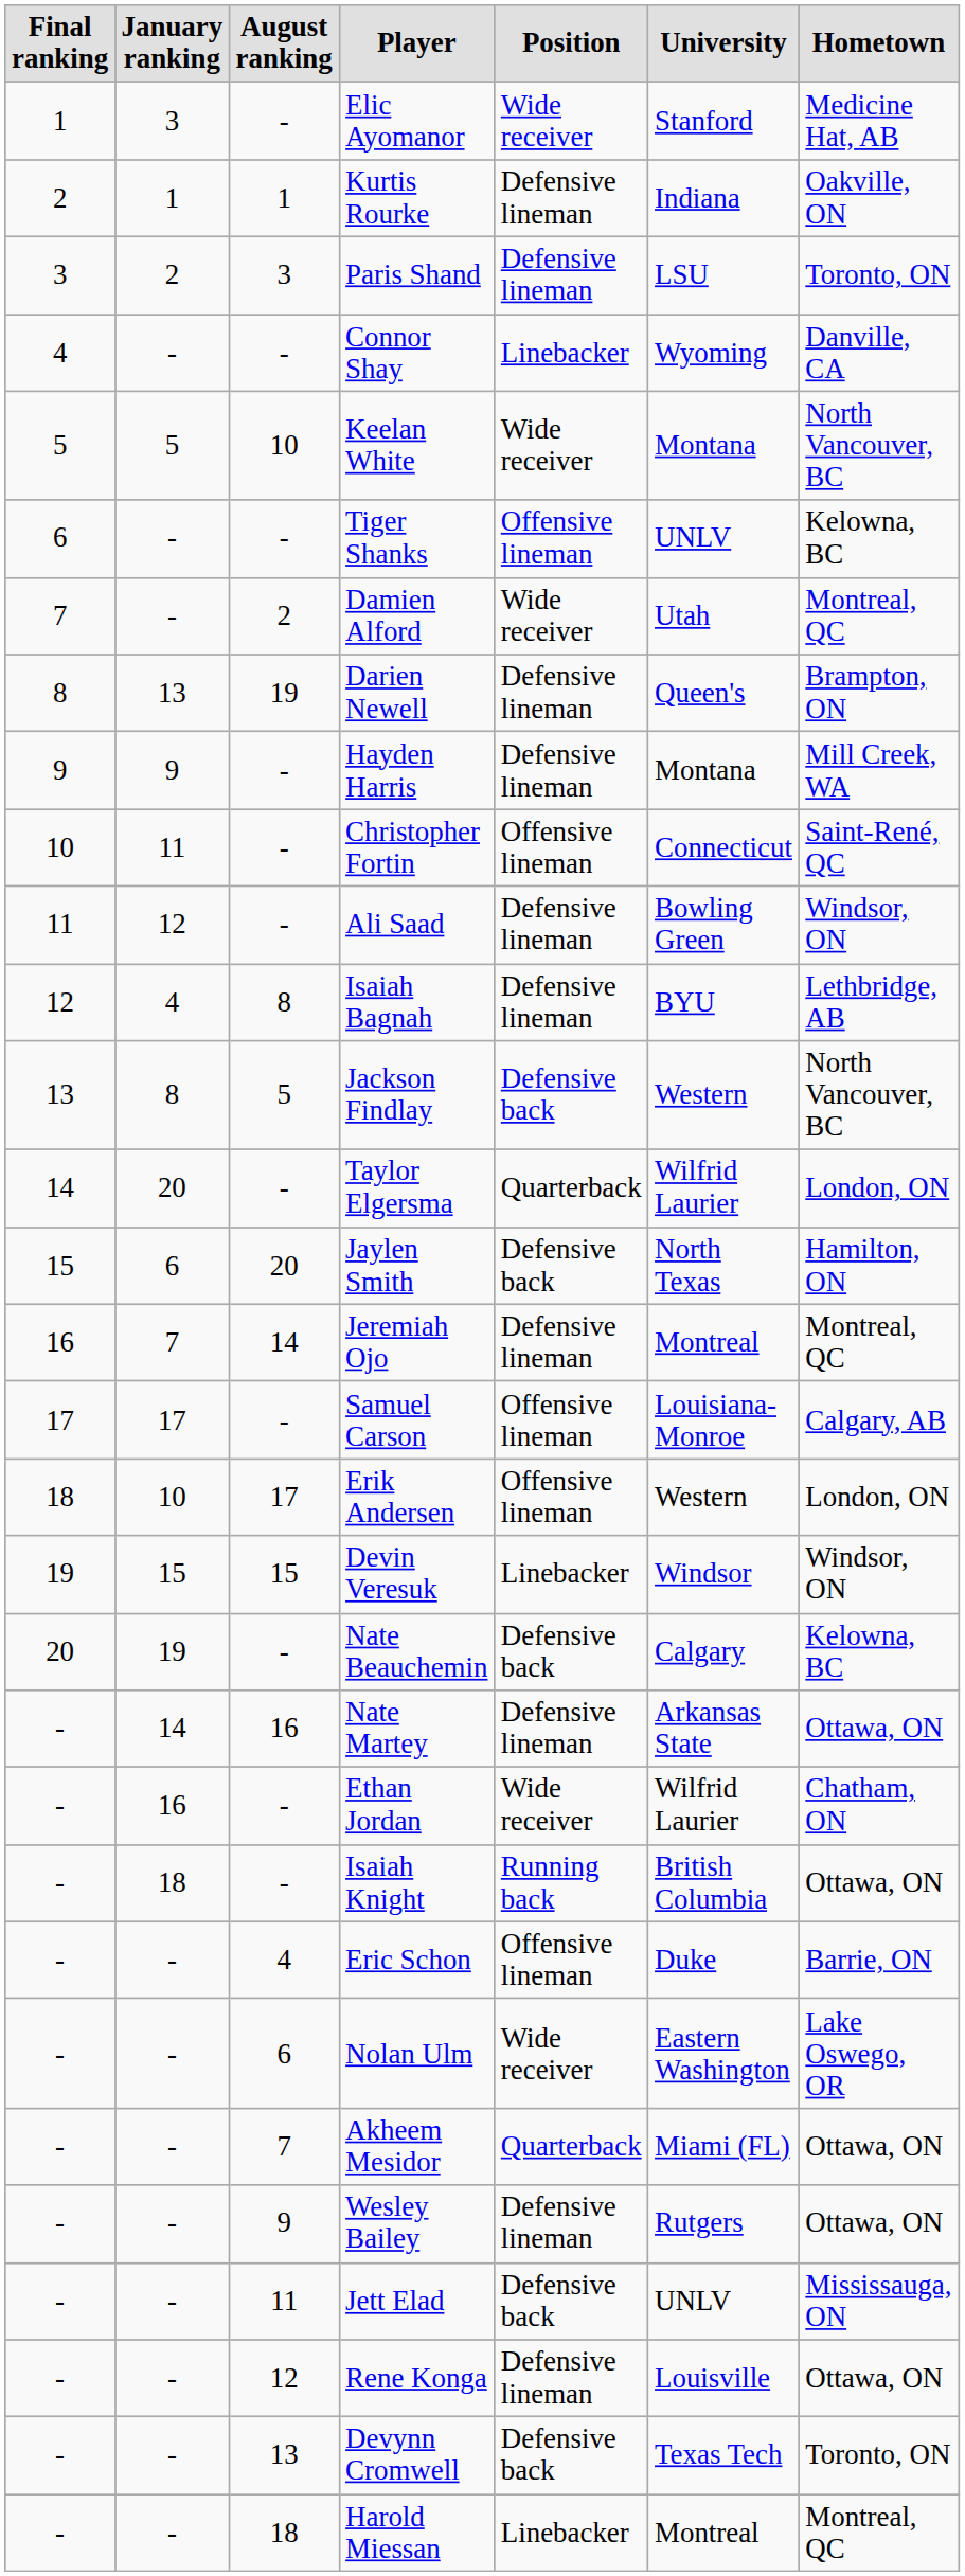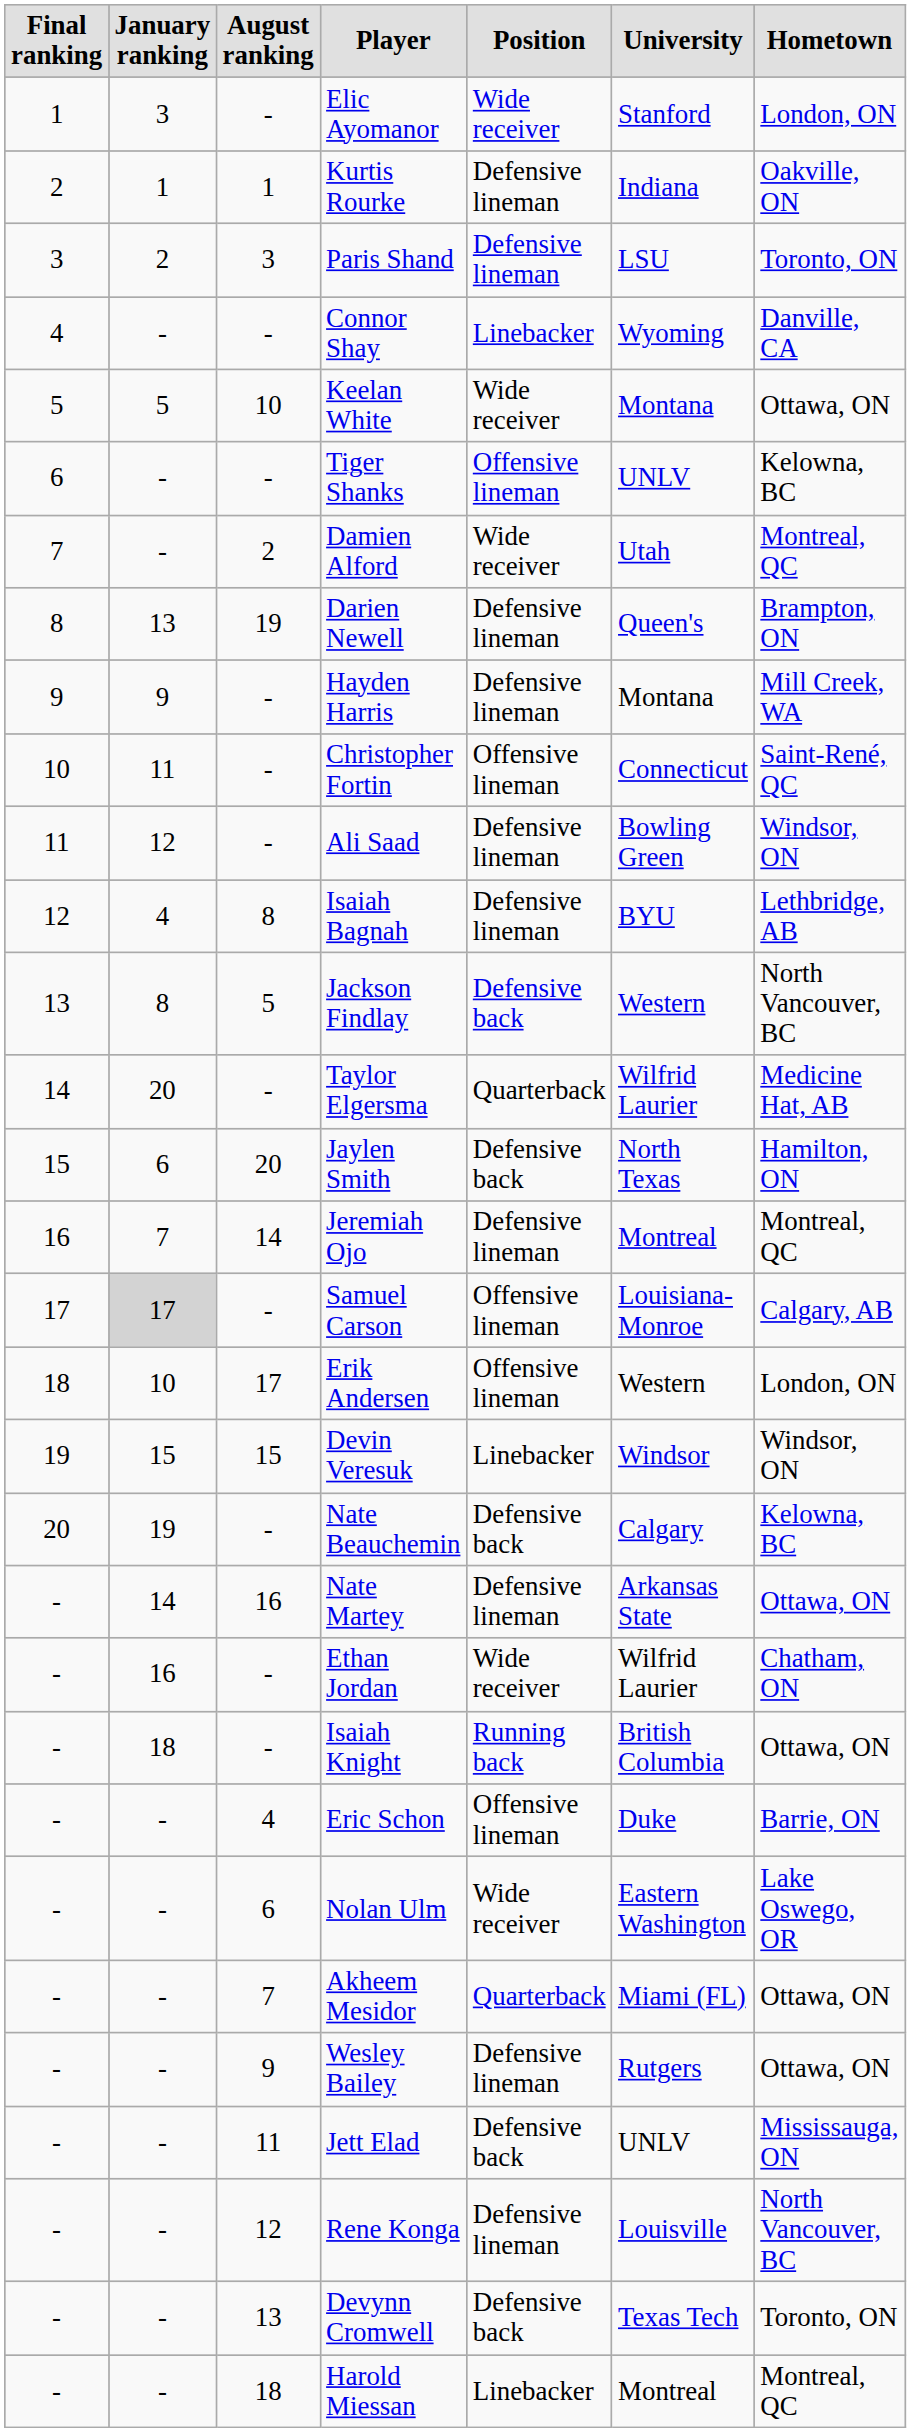 <table class="wikitable sortable" width="80%">
 <tr>
 <th style="background:#e0e0e0; width:10%;">Final<br>ranking</th>
 <th style="background:#e0e0e0; width:10%;">January<br>ranking</th>
 <th style="background:#e0e0e0; width:10%;">August<br>ranking</th>
 <th style="background:#e0e0e0; width:25%;">Player</th>
 <th style="background:#e0e0e0; width:15%;">Position</th>
 <th style="background:#e0e0e0; width:15%;">University</th>
 <th style="background:#e0e0e0; width:15%;">Hometown</th>
 </tr>
 <tr>
 <td style="text-align:center;">1</td>
 <td style="text-align:center;">3</td>
 <td style="text-align:center;">-</td>
 <td><a href='#'>Elic Ayomanor</a></td>
 <td><a href='#'>Wide receiver</a></td>
 <td><a href='#'>Stanford</a></td>
-<td><a href='#'>Medicine Hat, AB</a></td>
+<td><a href='#'>London, ON</a></td>
 </tr>
 <tr>
 <td style="text-align:center;">2</td>
 <td style="text-align:center;">1</td>
 <td style="text-align:center;">1</td>
 <td><a href='#'>Kurtis Rourke</a></td>
 <td>Defensive lineman</td>
 <td><a href='#'>Indiana</a></td>
 <td><a href='#'>Oakville, ON</a></td>
 </tr>
 <tr>
 <td style="text-align:center;">3</td>
 <td style="text-align:center;">2</td>
 <td style="text-align:center;">3</td>
 <td><a href='#'>Paris Shand</a></td>
 <td><a href='#'>Defensive lineman</a></td>
 <td><a href='#'>LSU</a></td>
 <td><a href='#'>Toronto, ON</a></td>
 </tr>
 <tr>
 <td style="text-align:center;">4</td>
 <td style="text-align:center;">-</td>
 <td style="text-align:center;">-</td>
 <td><a href='#'>Connor Shay</a></td>
 <td><a href='#'>Linebacker</a></td>
 <td><a href='#'>Wyoming</a></td>
 <td><a href='#'>Danville, CA</a></td>
 </tr>
 <tr>
 <td style="text-align:center;">5</td>
 <td style="text-align:center;">5</td>
 <td style="text-align:center;">10</td>
 <td><a href='#'>Keelan White</a></td>
 <td>Wide receiver</td>
 <td><a href='#'>Montana</a></td>
-<td><a href='#'>North Vancouver, BC</a></td>
+<td>Ottawa, ON</td>
 </tr>
 <tr>
 <td style="text-align:center;">6</td>
 <td style="text-align:center;">-</td>
 <td style="text-align:center;">-</td>
 <td><a href='#'>Tiger Shanks</a></td>
 <td><a href='#'>Offensive lineman</a></td>
 <td><a href='#'>UNLV</a></td>
 <td>Kelowna, BC</td>
 </tr>
 <tr>
 <td style="text-align:center;">7</td>
 <td style="text-align:center;">-</td>
 <td style="text-align:center;">2</td>
 <td><a href='#'>Damien Alford</a></td>
 <td>Wide receiver</td>
 <td><a href='#'>Utah</a></td>
 <td><a href='#'>Montreal, QC</a></td>
 </tr>
 <tr>
 <td style="text-align:center;">8</td>
 <td style="text-align:center;">13</td>
 <td style="text-align:center;">19</td>
 <td><a href='#'>Darien Newell</a></td>
 <td>Defensive lineman</td>
 <td><a href='#'>Queen's</a></td>
 <td><a href='#'>Brampton, ON</a></td>
 </tr>
 <tr>
 <td style="text-align:center;">9</td>
 <td style="text-align:center;">9</td>
 <td style="text-align:center;">-</td>
 <td><a href='#'>Hayden Harris</a></td>
 <td>Defensive lineman</td>
 <td>Montana</td>
 <td><a href='#'>Mill Creek, WA</a></td>
 </tr>
 <tr>
 <td style="text-align:center;">10</td>
 <td style="text-align:center;">11</td>
 <td style="text-align:center;">-</td>
 <td><a href='#'>Christopher Fortin</a></td>
 <td>Offensive lineman</td>
 <td><a href='#'>Connecticut</a></td>
 <td><a href='#'>Saint-René, QC</a></td>
 </tr>
 <tr>
 <td style="text-align:center;">11</td>
 <td style="text-align:center;">12</td>
 <td style="text-align:center;">-</td>
 <td><a href='#'>Ali Saad</a></td>
 <td>Defensive lineman</td>
 <td><a href='#'>Bowling Green</a></td>
 <td><a href='#'>Windsor, ON</a></td>
 </tr>
 <tr>
 <td style="text-align:center;">12</td>
 <td style="text-align:center;">4</td>
 <td style="text-align:center;">8</td>
 <td><a href='#'>Isaiah Bagnah</a></td>
 <td>Defensive lineman</td>
 <td><a href='#'>BYU</a></td>
 <td><a href='#'>Lethbridge, AB</a></td>
 </tr>
 <tr>
 <td style="text-align:center;">13</td>
 <td style="text-align:center;">8</td>
 <td style="text-align:center;">5</td>
 <td><a href='#'>Jackson Findlay</a></td>
 <td><a href='#'>Defensive back</a></td>
 <td><a href='#'>Western</a></td>
 <td>North Vancouver, BC</td>
 </tr>
 <tr>
 <td style="text-align:center;">14</td>
 <td style="text-align:center;">20</td>
 <td style="text-align:center;">-</td>
 <td><a href='#'>Taylor Elgersma</a></td>
 <td>Quarterback</td>
 <td><a href='#'>Wilfrid Laurier</a></td>
-<td><a href='#'>London, ON</a></td>
+<td><a href='#'>Medicine Hat, AB</a></td>
 </tr>
 <tr>
 <td style="text-align:center;">15</td>
 <td style="text-align:center;">6</td>
 <td style="text-align:center;">20</td>
 <td><a href='#'>Jaylen Smith</a></td>
 <td>Defensive back</td>
 <td><a href='#'>North Texas</a></td>
 <td><a href='#'>Hamilton, ON</a></td>
 </tr>
 <tr>
 <td style="text-align:center;">16</td>
 <td style="text-align:center;">7</td>
 <td style="text-align:center;">14</td>
 <td><a href='#'>Jeremiah Ojo</a></td>
 <td>Defensive lineman</td>
 <td><a href='#'>Montreal</a></td>
 <td>Montreal, QC</td>
 </tr>
 <tr>
 <td style="text-align:center;">17</td>
-<td style="text-align:center;">17</td>
+<td style="background: lightgrey; text-align:center;">17</td>
 <td style="text-align:center;">-</td>
 <td><a href='#'>Samuel Carson</a></td>
 <td>Offensive lineman</td>
 <td><a href='#'>Louisiana-Monroe</a></td>
 <td><a href='#'>Calgary, AB</a></td>
 </tr>
 <tr>
 <td style="text-align:center;">18</td>
 <td style="text-align:center;">10</td>
 <td style="text-align:center;">17</td>
 <td><a href='#'>Erik Andersen</a></td>
 <td>Offensive lineman</td>
 <td>Western</td>
 <td>London, ON</td>
 </tr>
 <tr>
 <td style="text-align:center;">19</td>
 <td style="text-align:center;">15</td>
 <td style="text-align:center;">15</td>
 <td><a href='#'>Devin Veresuk</a></td>
 <td>Linebacker</td>
 <td><a href='#'>Windsor</a></td>
 <td>Windsor, ON</td>
 </tr>
 <tr>
 <td style="text-align:center;">20</td>
 <td style="text-align:center;">19</td>
 <td style="text-align:center;">-</td>
 <td><a href='#'>Nate Beauchemin</a></td>
 <td>Defensive back</td>
 <td><a href='#'>Calgary</a></td>
 <td><a href='#'>Kelowna, BC</a></td>
 </tr>
 <tr>
 <td style="text-align:center;">-</td>
 <td style="text-align:center;">14</td>
 <td style="text-align:center;">16</td>
 <td><a href='#'>Nate Martey</a></td>
 <td>Defensive lineman</td>
 <td><a href='#'>Arkansas State</a></td>
 <td><a href='#'>Ottawa, ON</a></td>
 </tr>
 <tr>
 <td style="text-align:center;">-</td>
 <td style="text-align:center;">16</td>
 <td style="text-align:center;">-</td>
 <td><a href='#'>Ethan Jordan</a></td>
 <td>Wide receiver</td>
 <td>Wilfrid Laurier</td>
 <td><a href='#'>Chatham, ON</a></td>
 </tr>
 <tr>
 <td style="text-align:center;">-</td>
 <td style="text-align:center;">18</td>
 <td style="text-align:center;">-</td>
 <td><a href='#'>Isaiah Knight</a></td>
 <td><a href='#'>Running back</a></td>
 <td><a href='#'>British Columbia</a></td>
 <td>Ottawa, ON</td>
 </tr>
 <tr>
 <td style="text-align:center;">-</td>
 <td style="text-align:center;">-</td>
 <td style="text-align:center;">4</td>
 <td><a href='#'>Eric Schon</a> </td>
 <td>Offensive lineman</td>
 <td><a href='#'>Duke</a></td>
 <td><a href='#'>Barrie, ON</a></td>
 </tr>
 <tr>
 <td style="text-align:center;">-</td>
 <td style="text-align:center;">-</td>
 <td style="text-align:center;">6</td>
 <td><a href='#'>Nolan Ulm</a> </td>
 <td>Wide receiver</td>
 <td><a href='#'>Eastern Washington</a></td>
 <td><a href='#'>Lake Oswego, OR</a></td>
 </tr>
 <tr>
 <td style="text-align:center;">-</td>
 <td style="text-align:center;">-</td>
 <td style="text-align:center;">7</td>
 <td><a href='#'>Akheem Mesidor</a> </td>
 <td><a href='#'>Quarterback</a></td>
 <td><a href='#'>Miami (FL)</a></td>
 <td>Ottawa, ON</td>
 </tr>
 <tr>
 <td style="text-align:center;">-</td>
 <td style="text-align:center;">-</td>
 <td style="text-align:center;">9</td>
 <td><a href='#'>Wesley Bailey</a> </td>
 <td>Defensive lineman</td>
 <td><a href='#'>Rutgers</a></td>
 <td>Ottawa, ON</td>
 </tr>
 <tr>
 <td style="text-align:center;">-</td>
 <td style="text-align:center;">-</td>
 <td style="text-align:center;">11</td>
 <td><a href='#'>Jett Elad</a> </td>
 <td>Defensive back</td>
 <td>UNLV</td>
 <td><a href='#'>Mississauga, ON</a></td>
 </tr>
 <tr>
 <td style="text-align:center;">-</td>
 <td style="text-align:center;">-</td>
 <td style="text-align:center;">12</td>
 <td><a href='#'>Rene Konga</a> </td>
 <td>Defensive lineman</td>
 <td><a href='#'>Louisville</a></td>
-<td>Ottawa, ON</td>
+<td><a href='#'>North Vancouver, BC</a></td>
 </tr>
 <tr>
 <td style="text-align:center;">-</td>
 <td style="text-align:center;">-</td>
 <td style="text-align:center;">13</td>
 <td><a href='#'>Devynn Cromwell</a></td>
 <td>Defensive back</td>
 <td><a href='#'>Texas Tech</a></td>
 <td>Toronto, ON</td>
 </tr>
 <tr>
 <td style="text-align:center;">-</td>
 <td style="text-align:center;">-</td>
 <td style="text-align:center;">18</td>
 <td><a href='#'>Harold Miessan</a></td>
 <td>Linebacker</td>
 <td>Montreal</td>
 <td>Montreal, QC</td>
 </tr>
 </table>
